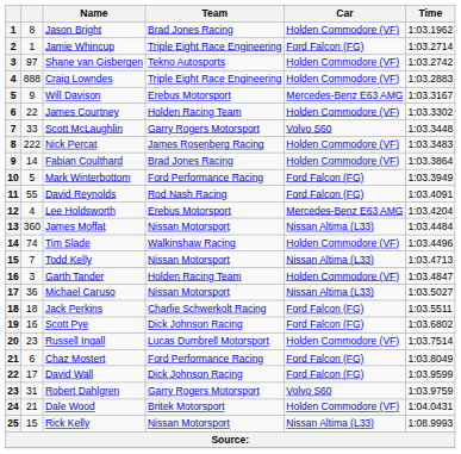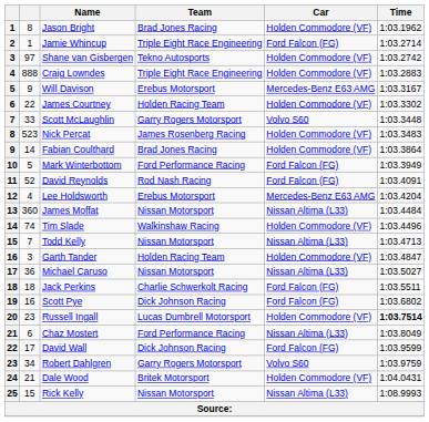 <table class="wikitable" style="font-size: 87%">
 <tr>
 <th></th>
 <th></th>
 <th>Name</th>
 <th>Team</th>
 <th>Car</th>
 <th>Time</th>
 </tr>
 <tr>
 <th>1</th>
 <td align="center">8</td>
 <td> <a href='#'>Jason Bright</a></td>
 <td><a href='#'>Brad Jones Racing</a></td>
 <td><a href='#'>Holden Commodore (VF)</a></td>
 <td>1:03.1962</td>
 </tr>
 <tr>
 <th>2</th>
 <td align="center">1</td>
 <td> <a href='#'>Jamie Whincup</a></td>
 <td><a href='#'>Triple Eight Race Engineering</a></td>
 <td><a href='#'>Ford Falcon (FG)</a></td>
 <td>1:03.2714</td>
 </tr>
 <tr>
 <th>3</th>
 <td align="center">97</td>
 <td> <a href='#'>Shane van Gisbergen</a></td>
 <td><a href='#'>Tekno Autosports</a></td>
 <td><a href='#'>Holden Commodore (VF)</a></td>
 <td>1:03.2742</td>
 </tr>
 <tr>
 <th>4</th>
 <td align="center">888</td>
 <td> <a href='#'>Craig Lowndes</a></td>
 <td><a href='#'>Triple Eight Race Engineering</a></td>
 <td><a href='#'>Holden Commodore (VF)</a></td>
 <td>1:03.2883</td>
 </tr>
 <tr>
 <th>5</th>
 <td align="center">9</td>
 <td> <a href='#'>Will Davison</a></td>
 <td><a href='#'>Erebus Motorsport</a></td>
 <td><a href='#'>Mercedes-Benz E63 AMG</a></td>
 <td>1:03.3167</td>
 </tr>
 <tr>
 <th>6</th>
 <td align="center">22</td>
 <td> <a href='#'>James Courtney</a></td>
 <td><a href='#'>Holden Racing Team</a></td>
 <td><a href='#'>Holden Commodore (VF)</a></td>
 <td>1:03.3302</td>
 </tr>
 <tr>
 <th>7</th>
 <td align="center">33</td>
 <td> <a href='#'>Scott McLaughlin</a></td>
 <td><a href='#'>Garry Rogers Motorsport</a></td>
 <td><a href='#'>Volvo S60</a></td>
 <td>1:03.3448</td>
 </tr>
 <tr>
 <th>8</th>
-<td align="center">222</td>
+<td align="center">523</td>
 <td> <a href='#'>Nick Percat</a></td>
 <td><a href='#'>James Rosenberg Racing</a></td>
 <td><a href='#'>Holden Commodore (VF)</a></td>
 <td>1:03.3483</td>
 </tr>
 <tr>
 <th>9</th>
 <td align="center">14</td>
 <td> <a href='#'>Fabian Coulthard</a></td>
 <td><a href='#'>Brad Jones Racing</a></td>
 <td><a href='#'>Holden Commodore (VF)</a></td>
 <td>1:03.3864</td>
 </tr>
 <tr>
 <th>10</th>
 <td align="center">5</td>
 <td> <a href='#'>Mark Winterbottom</a></td>
 <td><a href='#'>Ford Performance Racing</a></td>
 <td><a href='#'>Ford Falcon (FG)</a></td>
 <td>1:03.3949</td>
 </tr>
 <tr>
 <th>11</th>
-<td align="center">55</td>
+<td align="center">52</td>
 <td> <a href='#'>David Reynolds</a></td>
 <td><a href='#'>Rod Nash Racing</a></td>
 <td><a href='#'>Ford Falcon (FG)</a></td>
 <td>1:03.4091</td>
 </tr>
 <tr>
 <th>12</th>
 <td align="center">4</td>
 <td> <a href='#'>Lee Holdsworth</a></td>
 <td><a href='#'>Erebus Motorsport</a></td>
 <td><a href='#'>Mercedes-Benz E63 AMG</a></td>
 <td>1:03.4204</td>
 </tr>
 <tr>
 <th>13</th>
 <td align="center">360</td>
 <td> <a href='#'>James Moffat</a></td>
 <td><a href='#'>Nissan Motorsport</a></td>
 <td><a href='#'>Nissan Altima (L33)</a></td>
 <td>1:03.4484</td>
 </tr>
 <tr>
 <th>14</th>
 <td align="center">74</td>
 <td> <a href='#'>Tim Slade</a></td>
 <td><a href='#'>Walkinshaw Racing</a></td>
 <td><a href='#'>Holden Commodore (VF)</a></td>
 <td>1:03.4496</td>
 </tr>
 <tr>
 <th>15</th>
 <td align="center">7</td>
 <td> <a href='#'>Todd Kelly</a></td>
 <td><a href='#'>Nissan Motorsport</a></td>
 <td><a href='#'>Nissan Altima (L33)</a></td>
 <td>1:03.4713</td>
 </tr>
 <tr>
 <th>16</th>
 <td align="center">3</td>
 <td> <a href='#'>Garth Tander</a></td>
 <td><a href='#'>Holden Racing Team</a></td>
 <td><a href='#'>Holden Commodore (VF)</a></td>
 <td>1:03.4847</td>
 </tr>
 <tr>
 <th>17</th>
 <td align="center">36</td>
 <td> <a href='#'>Michael Caruso</a></td>
 <td><a href='#'>Nissan Motorsport</a></td>
 <td><a href='#'>Nissan Altima (L33)</a></td>
 <td>1:03.5027</td>
 </tr>
 <tr>
 <th>18</th>
 <td align="center">18</td>
 <td> <a href='#'>Jack Perkins</a></td>
 <td><a href='#'>Charlie Schwerkolt Racing</a></td>
 <td><a href='#'>Ford Falcon (FG)</a></td>
 <td>1:03.5511</td>
 </tr>
 <tr>
 <th>19</th>
 <td align="center">16</td>
 <td> <a href='#'>Scott Pye</a></td>
 <td><a href='#'>Dick Johnson Racing</a></td>
 <td><a href='#'>Ford Falcon (FG)</a></td>
 <td>1:03.6802</td>
 </tr>
 <tr>
 <th>20</th>
 <td align="center">23</td>
 <td> <a href='#'>Russell Ingall</a></td>
 <td><a href='#'>Lucas Dumbrell Motorsport</a></td>
 <td><a href='#'>Holden Commodore (VF)</a></td>
-<td>1:03.7514</td>
+<td><strong>1:03.7514</strong></td>
 </tr>
 <tr>
 <th>21</th>
 <td align="center">6</td>
 <td> <a href='#'>Chaz Mostert</a></td>
 <td><a href='#'>Ford Performance Racing</a></td>
-<td><a href='#'>Ford Falcon (FG)</a></td>
+<td><a href='#'>Nissan Altima (L33)</a></td>
 <td>1:03.8049</td>
 </tr>
 <tr>
 <th>22</th>
 <td align="center">17</td>
 <td> <a href='#'>David Wall</a></td>
 <td><a href='#'>Dick Johnson Racing</a></td>
 <td><a href='#'>Ford Falcon (FG)</a></td>
 <td>1:03.9599</td>
 </tr>
 <tr>
 <th>23</th>
-<td align="center">31</td>
+<td align="center">34</td>
 <td> <a href='#'>Robert Dahlgren</a></td>
 <td><a href='#'>Garry Rogers Motorsport</a></td>
 <td><a href='#'>Volvo S60</a></td>
 <td>1:03.9759</td>
 </tr>
 <tr>
 <th>24</th>
 <td align="center">21</td>
 <td> <a href='#'>Dale Wood</a></td>
 <td><a href='#'>Britek Motorsport</a></td>
 <td><a href='#'>Holden Commodore (VF)</a></td>
 <td>1:04.0431</td>
 </tr>
 <tr>
 <th>25</th>
 <td align="center">15</td>
 <td> <a href='#'>Rick Kelly</a></td>
 <td><a href='#'>Nissan Motorsport</a></td>
 <td><a href='#'>Nissan Altima (L33)</a></td>
 <td>1:08.9993</td>
 </tr>
 <tr>
 <th colspan=6>Source:</th>
 </tr>
 <tr>
 </tr>
 </table>
